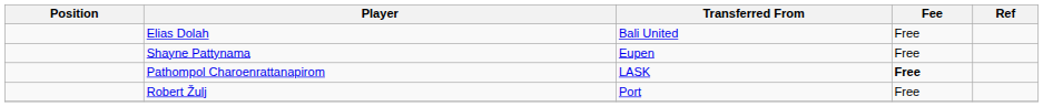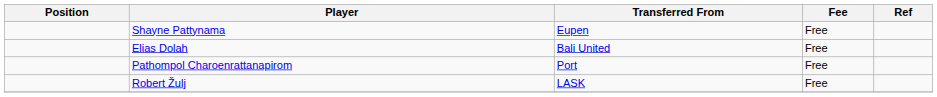 <table class="wikitable sortable" style="width:85%; text-align:center; font-size:100%; text-align:left;">
 <tr>
 <th>Position</th>
 <th>Player</th>
 <th>Transferred From</th>
 <th>Fee</th>
 <th>Ref</th>
 </tr>
 <tr>
 <td></td>
+<td> <a href='#'>Shayne Pattynama</a></td>
+<td> <a href='#'>Eupen</a></td>
+<td>Free</td>
+<td></td>
+</tr>
+<tr>
+<td></td>
 <td> <a href='#'>Elias Dolah</a></td>
 <td> <a href='#'>Bali United</a></td>
 <td>Free</td>
 <td></td>
 </tr>
 <tr>
 <td></td>
-<td> <a href='#'>Shayne Pattynama</a></td>
-<td> <a href='#'>Eupen</a></td>
+<td> <a href='#'>Pathompol Charoenrattanapirom</a></td>
+<td> <a href='#'>Port</a></td>
 <td>Free</td>
 <td></td>
 </tr>
 <tr>
 <td></td>
-<td> <a href='#'>Pathompol Charoenrattanapirom</a></td>
+<td> <a href='#'>Robert Žulj</a></td>
 <td> <a href='#'>LASK</a></td>
-<td><strong>Free</strong></td>
-<td></td>
-</tr>
-<tr>
-<td></td>
-<td> <a href='#'>Robert Žulj</a></td>
-<td> <a href='#'>Port</a></td>
 <td>Free</td>
 <td></td>
 </tr>
 <tr>
 </tr>
 </table>
